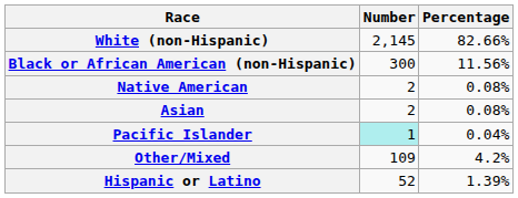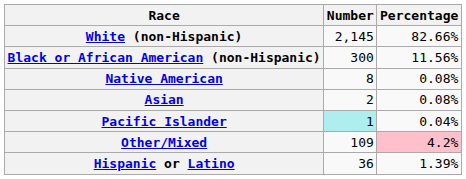 <table class="wikitable" style="text-align:right">
 <tr>
 <th scope="col">Race</th>
 <th scope="col">Number</th>
 <th scope="col">Percentage</th>
 </tr>
 <tr>
 <th scope="row"><a href='#'>White</a> (non-Hispanic)</th>
 <td>2,145</td>
 <td>82.66%</td>
 </tr>
 <tr>
 <th scope="row"><a href='#'>Black or African American</a> (non-Hispanic)</th>
 <td>300</td>
 <td>11.56%</td>
 </tr>
 <tr>
 <th scope="row"><a href='#'>Native American</a></th>
-<td>2</td>
+<td>8</td>
 <td>0.08%</td>
 </tr>
 <tr>
 <th scope="row"><a href='#'>Asian</a></th>
 <td>2</td>
 <td>0.08%</td>
 </tr>
 <tr>
 <th scope="row"><a href='#'>Pacific Islander</a></th>
 <td style="background: paleturquoise;">1</td>
 <td>0.04%</td>
 </tr>
 <tr>
 <th scope="row"><a href='#'>Other/Mixed</a></th>
 <td>109</td>
-<td>4.2%</td>
+<td style="background: pink;">4.2%</td>
 </tr>
 <tr>
 <th scope="row"><a href='#'>Hispanic</a> or <a href='#'>Latino</a></th>
-<td>52</td>
+<td>36</td>
 <td>1.39%</td>
 </tr>
 </table>
